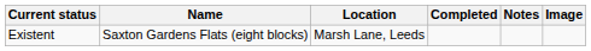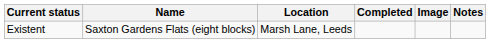 <table class="wikitable sortable">
 <tr>
 <th>Current status</th>
 <th>Name</th>
 <th>Location</th>
 <th>Completed</th>
+<th class="unsortable">Image</th>
 <th class="unsortable">Notes</th>
-<th class="unsortable">Image</th>
 </tr>
 <tr>
 <td>Existent</td>
 <td>Saxton Gardens Flats (eight blocks)</td>
 <td>Marsh Lane, Leeds</td>
 <td></td>
 <td></td>
 <td></td>
 </tr>
 </table>
